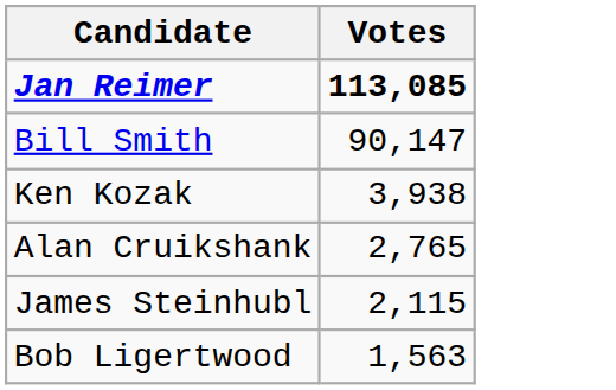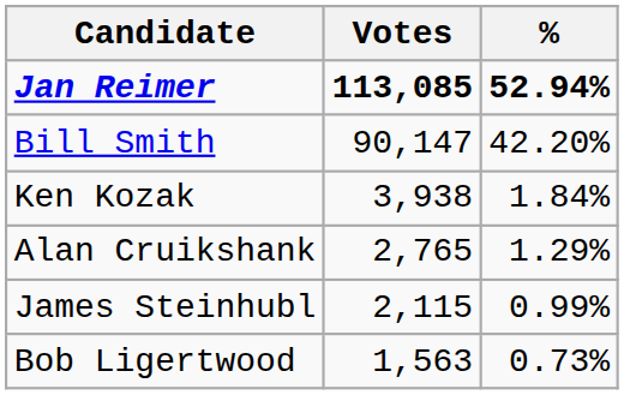 <table class="wikitable">
 <tr>
 <th>Candidate</th>
 <th>Votes</th>
+<th>%</th>
 </tr>
 <tr>
 <td><strong><em><a href='#'>Jan Reimer</a></em></strong></td>
 <td align="right"><strong>113,085</strong></td>
+<td align="right"><strong>52.94%</strong></td>
 </tr>
 <tr>
 <td><a href='#'>Bill Smith</a></td>
 <td align="right">90,147</td>
+<td align="right">42.20%</td>
 </tr>
 <tr>
 <td>Ken Kozak</td>
 <td align="right">3,938</td>
+<td align="right">1.84%</td>
 </tr>
 <tr>
 <td>Alan Cruikshank</td>
 <td align="right">2,765</td>
+<td align="right">1.29%</td>
 </tr>
 <tr>
 <td>James Steinhubl</td>
 <td align="right">2,115</td>
+<td align="right">0.99%</td>
 </tr>
 <tr>
 <td>Bob Ligertwood</td>
 <td align="right">1,563</td>
+<td align="right">0.73%</td>
 </tr>
 </table>
